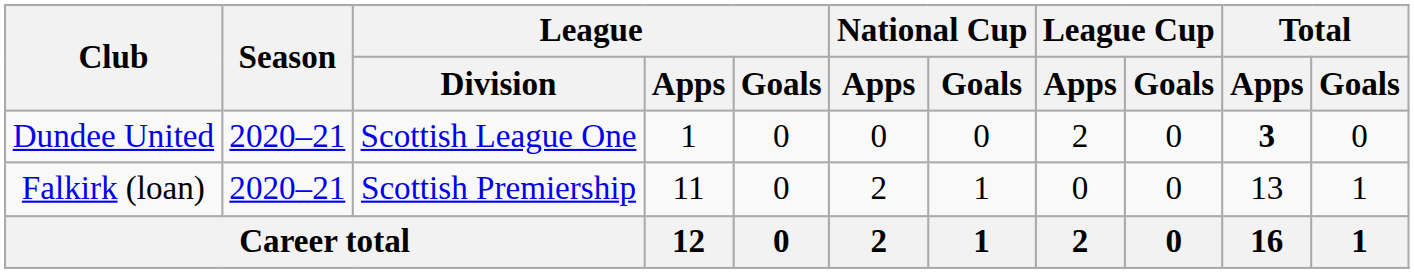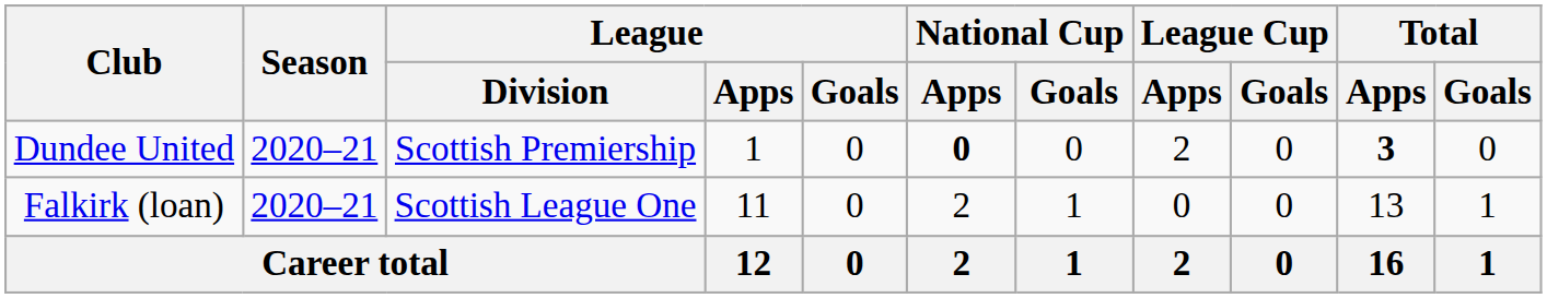 <table class="wikitable" style="text-align: center">
 <tr>
 <th rowspan="2">Club</th>
 <th rowspan="2">Season</th>
 <th colspan="3">League</th>
 <th colspan="2">National Cup</th>
 <th colspan="2">League Cup</th>
 <th colspan="2">Total</th>
 </tr>
 <tr>
 <th>Division</th>
 <th>Apps</th>
 <th>Goals</th>
 <th>Apps</th>
 <th>Goals</th>
 <th>Apps</th>
 <th>Goals</th>
 <th>Apps</th>
 <th>Goals</th>
 </tr>
 <tr>
 <td><a href='#'>Dundee United</a></td>
 <td><a href='#'>2020–21</a></td>
-<td><a href='#'>Scottish League One</a></td>
+<td><a href='#'>Scottish Premiership</a></td>
 <td>1</td>
 <td>0</td>
-<td>0</td>
+<td><strong>0</strong></td>
 <td>0</td>
 <td>2</td>
 <td>0</td>
 <td><strong>3</strong></td>
 <td>0</td>
 </tr>
 <tr>
 <td><a href='#'>Falkirk</a> (loan)</td>
 <td><a href='#'>2020–21</a></td>
-<td><a href='#'>Scottish Premiership</a></td>
+<td><a href='#'>Scottish League One</a></td>
 <td>11</td>
 <td>0</td>
 <td>2</td>
 <td>1</td>
 <td>0</td>
 <td>0</td>
 <td>13</td>
 <td>1</td>
 </tr>
 <tr>
 <th colspan="3">Career total</th>
 <th>12</th>
 <th>0</th>
 <th>2</th>
 <th>1</th>
 <th>2</th>
 <th>0</th>
 <th>16</th>
 <th>1</th>
 </tr>
 </table>
